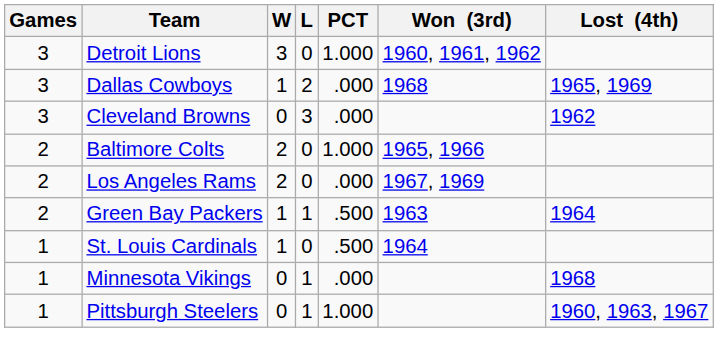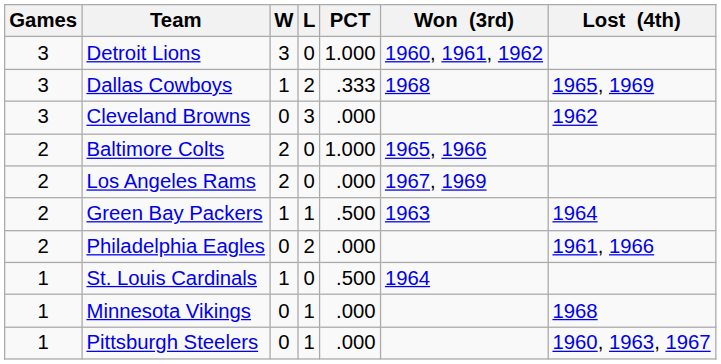 <table class="wikitable sortable">
 <tr>
 <th>Games</th>
 <th>Team</th>
 <th>W</th>
 <th>L</th>
 <th>PCT</th>
 <th>Won  (3rd)</th>
 <th>Lost  (4th)</th>
 </tr>
 <tr>
 <td align="center">3</td>
 <td><a href='#'>Detroit Lions</a></td>
 <td align="center">3</td>
 <td align="center">0</td>
 <td align="right">1.000</td>
 <td><a href='#'>1960</a>, <a href='#'>1961</a>, <a href='#'>1962</a></td>
 <td></td>
 </tr>
 <tr>
 <td align="center">3</td>
 <td><a href='#'>Dallas Cowboys</a></td>
 <td align="center">1</td>
 <td align="center">2</td>
-<td align="right">.000</td>
+<td align="right">.333</td>
 <td><a href='#'>1968</a></td>
 <td><a href='#'>1965</a>, <a href='#'>1969</a></td>
 </tr>
 <tr>
 <td align="center">3</td>
 <td><a href='#'>Cleveland Browns</a></td>
 <td align="center">0</td>
 <td align="center">3</td>
 <td align="right">.000</td>
 <td></td>
 <td><a href='#'>1962</a></td>
 </tr>
 <tr>
 <td align="center">2</td>
 <td><a href='#'>Baltimore Colts</a></td>
 <td align="center">2</td>
 <td align="center">0</td>
 <td align="right">1.000</td>
 <td><a href='#'>1965</a>, <a href='#'>1966</a></td>
 <td></td>
 </tr>
 <tr>
 <td align="center">2</td>
 <td><a href='#'>Los Angeles Rams</a></td>
 <td align="center">2</td>
 <td align="center">0</td>
 <td align="right">.000</td>
 <td><a href='#'>1967</a>, <a href='#'>1969</a></td>
 <td></td>
 </tr>
 <tr>
 <td align="center">2</td>
 <td><a href='#'>Green Bay Packers</a></td>
 <td align="center">1</td>
 <td align="center">1</td>
 <td align="right">.500</td>
 <td><a href='#'>1963</a></td>
 <td><a href='#'>1964</a></td>
 </tr>
 <tr>
+<td align="center">2</td>
+<td><a href='#'>Philadelphia Eagles</a></td>
+<td align="center">0</td>
+<td align="center">2</td>
+<td align="right">.000</td>
+<td></td>
+<td><a href='#'>1961</a>, <a href='#'>1966</a></td>
+</tr>
+<tr>
 <td align="center">1</td>
 <td><a href='#'>St. Louis Cardinals</a></td>
 <td align="center">1</td>
 <td align="center">0</td>
 <td align="right">.500</td>
 <td><a href='#'>1964</a></td>
 <td></td>
 </tr>
 <tr>
 <td align="center">1</td>
 <td><a href='#'>Minnesota Vikings</a></td>
 <td align="center">0</td>
 <td align="center">1</td>
 <td align="right">.000</td>
 <td></td>
 <td><a href='#'>1968</a></td>
 </tr>
 <tr>
 <td align="center">1</td>
 <td><a href='#'>Pittsburgh Steelers</a></td>
 <td align="center">0</td>
 <td align="center">1</td>
-<td align="right">1.000</td>
+<td align="right">.000</td>
 <td></td>
 <td><a href='#'>1960</a>, <a href='#'>1963</a>, <a href='#'>1967</a></td>
 </tr>
 </table>
